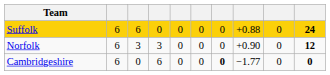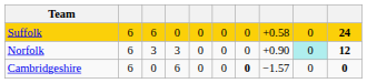 <table class="wikitable" style="text-align:center">
 <tr>
 <th width="150">Team</th>
 <th width="25"></th>
 <th width="25"></th>
 <th width="25"></th>
 <th width="25"></th>
 <th width="25"></th>
 <th width="25"></th>
 <th width="40"></th>
 <th width="40"></th>
 <th width="40"></th>
 </tr>
 <tr style="background:#fbd009">
 <td style="text-align:left"><a href='#'>Suffolk</a></td>
 <td>6</td>
 <td>6</td>
 <td>0</td>
 <td>0</td>
 <td>0</td>
 <td>0</td>
-<td>+0.88</td>
+<td>+0.58</td>
 <td>0</td>
 <td><strong>24</strong></td>
 </tr>
 <tr>
 <td style="text-align:left"><a href='#'>Norfolk</a></td>
 <td>6</td>
 <td>3</td>
 <td>3</td>
 <td>0</td>
 <td>0</td>
 <td>0</td>
 <td>+0.90</td>
-<td>0</td>
+<td style="background: paleturquoise;">0</td>
 <td><strong>12</strong></td>
 </tr>
 <tr>
 <td style="text-align:left"><a href='#'>Cambridgeshire</a></td>
 <td>6</td>
 <td>0</td>
 <td>6</td>
 <td>0</td>
 <td>0</td>
 <td><strong>0</strong></td>
-<td>−1.77</td>
+<td>−1.57</td>
 <td>0</td>
 <td><strong>0</strong></td>
 </tr>
 </table>
